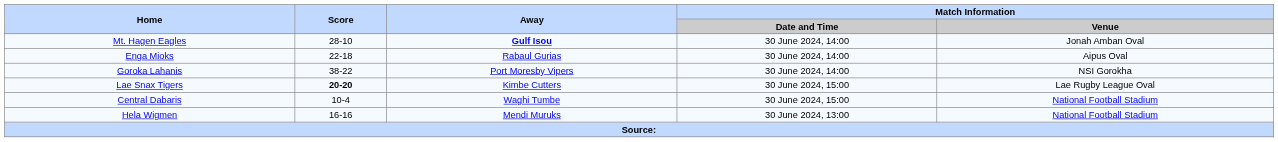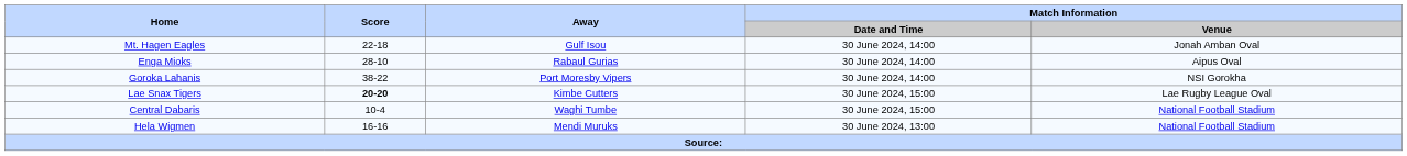 <table border=1 style="border-collapse:collapse; font-size:90%; text-align:center;" cellpadding=3 cellspacing=0 width=100%>
 <tr style="background:#C1D8ff;">
 <th rowspan="2" width="19%">Home</th>
 <th rowspan="2" width="6%">Score</th>
 <th rowspan="2" width="19%">Away</th>
 <th colspan="4">Match Information</th>
 </tr>
 <tr bgcolor="#CCCCCC">
 <th width="17%">Date and Time</th>
 <th width="22%">Venue</th>
 </tr>
 <tr bgcolor="#F5FAFF">
 <td><a href='#'>Mt. Hagen Eagles</a></td>
-<td>28-10</td>
-<td><strong> <a href='#'>Gulf Isou</a></strong></td>
+<td>22-18</td>
+<td> <a href='#'>Gulf Isou</a></td>
 <td>30 June 2024, 14:00</td>
 <td>Jonah Amban Oval</td>
 </tr>
 <tr bgcolor="#F5FAFF">
 <td><a href='#'>Enga Mioks</a></td>
-<td>22-18</td>
+<td>28-10</td>
 <td><a href='#'>Rabaul Gurias</a></td>
 <td>30 June 2024, 14:00</td>
 <td>Aipus Oval</td>
 </tr>
 <tr bgcolor="#F5FAFF">
 <td><a href='#'>Goroka Lahanis</a></td>
 <td>38-22</td>
 <td> <a href='#'>Port Moresby Vipers</a></td>
 <td>30 June 2024, 14:00</td>
 <td>NSI Gorokha</td>
 </tr>
 <tr bgcolor="#F5FAFF">
 <td> <a href='#'>Lae Snax Tigers</a></td>
 <td><strong>20-20</strong></td>
 <td> <a href='#'>Kimbe Cutters</a></td>
 <td>30 June 2024, 15:00</td>
 <td>Lae Rugby League Oval</td>
 </tr>
 <tr bgcolor="#F5FAFF">
 <td> <a href='#'>Central Dabaris</a></td>
 <td>10-4</td>
 <td><a href='#'>Waghi Tumbe</a></td>
 <td>30 June 2024, 15:00</td>
 <td><a href='#'>National Football Stadium</a></td>
 </tr>
 <tr bgcolor="#F5FAFF">
 <td><a href='#'>Hela Wigmen</a></td>
 <td>16-16</td>
 <td><a href='#'>Mendi Muruks</a></td>
 <td>30 June 2024, 13:00</td>
 <td><a href='#'>National Football Stadium</a></td>
 </tr>
 <tr bgcolor="#C1D8FF">
 <th colspan="7">Source: </th>
 </tr>
 </table>
